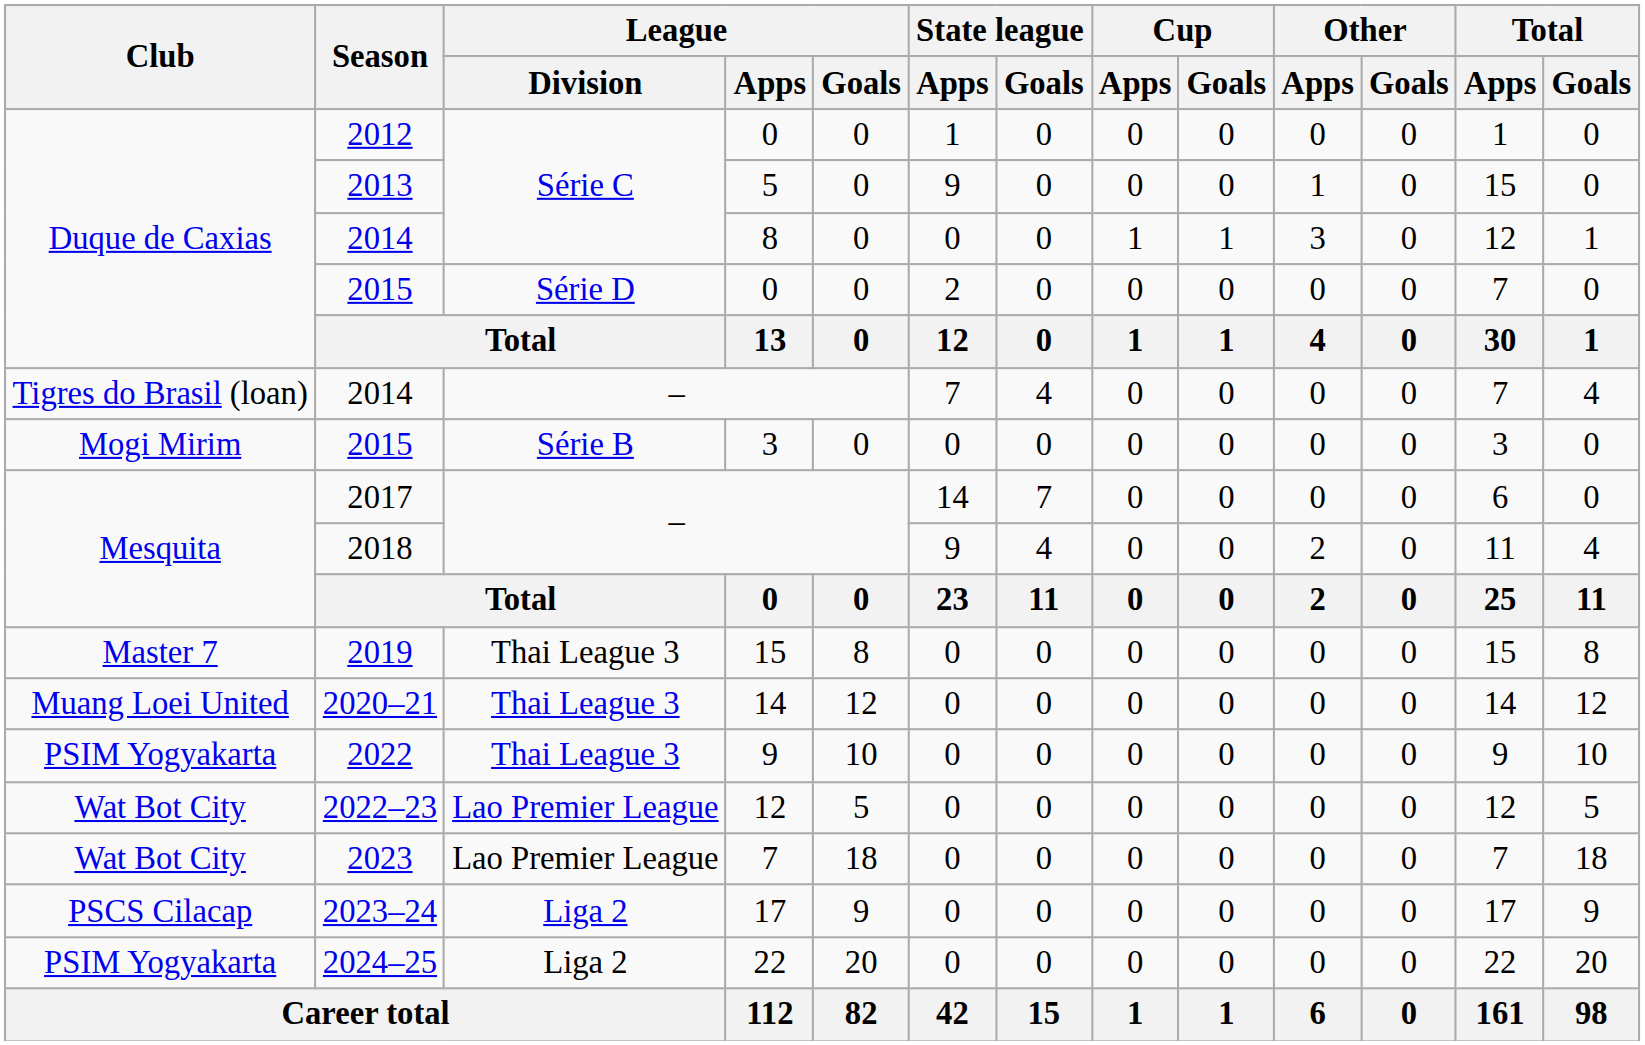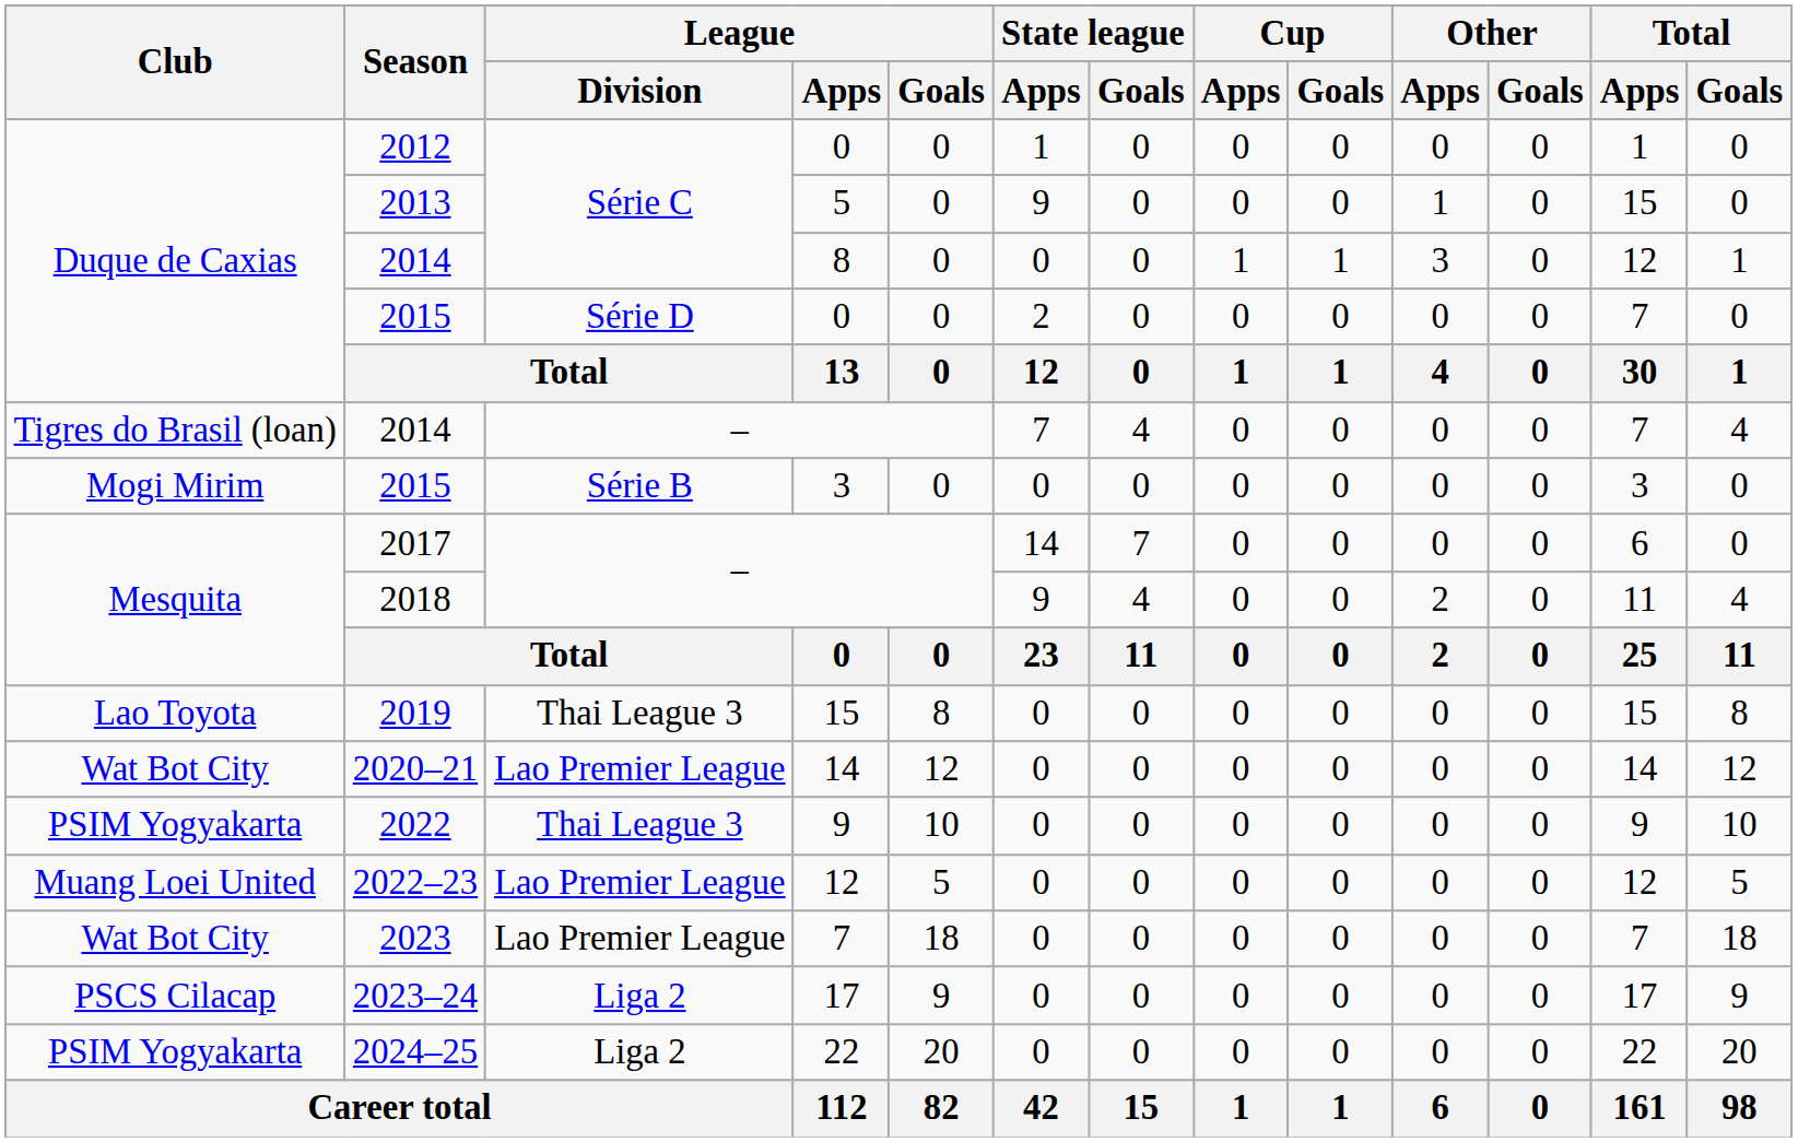 <table class="wikitable" style="text-align: center">
 <tr>
 <th rowspan="2">Club</th>
 <th rowspan="2">Season</th>
 <th colspan="3">League</th>
 <th colspan="2">State league</th>
 <th colspan="2">Cup</th>
 <th colspan="2">Other</th>
 <th colspan="2">Total</th>
 </tr>
 <tr>
 <th>Division</th>
 <th>Apps</th>
 <th>Goals</th>
 <th>Apps</th>
 <th>Goals</th>
 <th>Apps</th>
 <th>Goals</th>
 <th>Apps</th>
 <th>Goals</th>
 <th>Apps</th>
 <th>Goals</th>
 </tr>
 <tr>
 <td rowspan="5"><a href='#'>Duque de Caxias</a></td>
 <td><a href='#'>2012</a></td>
 <td rowspan="3"><a href='#'>Série C</a></td>
 <td>0</td>
 <td>0</td>
 <td>1</td>
 <td>0</td>
 <td>0</td>
 <td>0</td>
 <td>0</td>
 <td>0</td>
 <td>1</td>
 <td>0</td>
 </tr>
 <tr>
 <td><a href='#'>2013</a></td>
 <td>5</td>
 <td>0</td>
 <td>9</td>
 <td>0</td>
 <td>0</td>
 <td>0</td>
 <td>1</td>
 <td>0</td>
 <td>15</td>
 <td>0</td>
 </tr>
 <tr>
 <td><a href='#'>2014</a></td>
 <td>8</td>
 <td>0</td>
 <td>0</td>
 <td>0</td>
 <td>1</td>
 <td>1</td>
 <td>3</td>
 <td>0</td>
 <td>12</td>
 <td>1</td>
 </tr>
 <tr>
 <td><a href='#'>2015</a></td>
 <td><a href='#'>Série D</a></td>
 <td>0</td>
 <td>0</td>
 <td>2</td>
 <td>0</td>
 <td>0</td>
 <td>0</td>
 <td>0</td>
 <td>0</td>
 <td>7</td>
 <td>0</td>
 </tr>
 <tr>
 <th colspan="2"><strong>Total</strong></th>
 <th>13</th>
 <th>0</th>
 <th>12</th>
 <th>0</th>
 <th>1</th>
 <th>1</th>
 <th>4</th>
 <th>0</th>
 <th>30</th>
 <th>1</th>
 </tr>
 <tr>
 <td><a href='#'>Tigres do Brasil</a> (loan)</td>
 <td>2014</td>
 <td colspan="3">–</td>
 <td>7</td>
 <td>4</td>
 <td>0</td>
 <td>0</td>
 <td>0</td>
 <td>0</td>
 <td>7</td>
 <td>4</td>
 </tr>
 <tr>
 <td><a href='#'>Mogi Mirim</a></td>
 <td><a href='#'>2015</a></td>
 <td><a href='#'>Série B</a></td>
 <td>3</td>
 <td>0</td>
 <td>0</td>
 <td>0</td>
 <td>0</td>
 <td>0</td>
 <td>0</td>
 <td>0</td>
 <td>3</td>
 <td>0</td>
 </tr>
 <tr>
 <td rowspan="3"><a href='#'>Mesquita</a></td>
 <td>2017</td>
 <td rowspan="2" colspan="3">–</td>
 <td>14</td>
 <td>7</td>
 <td>0</td>
 <td>0</td>
 <td>0</td>
 <td>0</td>
 <td>6</td>
 <td>0</td>
 </tr>
 <tr>
 <td>2018</td>
 <td>9</td>
 <td>4</td>
 <td>0</td>
 <td>0</td>
 <td>2</td>
 <td>0</td>
 <td>11</td>
 <td>4</td>
 </tr>
 <tr>
 <th colspan="2"><strong>Total</strong></th>
 <th>0</th>
 <th>0</th>
 <th>23</th>
 <th>11</th>
 <th>0</th>
 <th>0</th>
 <th>2</th>
 <th>0</th>
 <th>25</th>
 <th>11</th>
 </tr>
 <tr>
-<td><a href='#'>Master 7</a></td>
+<td><a href='#'>Lao Toyota</a></td>
 <td><a href='#'>2019</a></td>
 <td>Thai League 3</td>
 <td>15</td>
 <td>8</td>
 <td>0</td>
 <td>0</td>
 <td>0</td>
 <td>0</td>
 <td>0</td>
 <td>0</td>
 <td>15</td>
 <td>8</td>
 </tr>
 <tr>
-<td><a href='#'>Muang Loei United</a></td>
+<td><a href='#'>Wat Bot City</a></td>
 <td><a href='#'>2020–21</a></td>
-<td><a href='#'>Thai League 3</a></td>
+<td><a href='#'>Lao Premier League</a></td>
 <td>14</td>
 <td>12</td>
 <td>0</td>
 <td>0</td>
 <td>0</td>
 <td>0</td>
 <td>0</td>
 <td>0</td>
 <td>14</td>
 <td>12</td>
 </tr>
 <tr>
 <td><a href='#'>PSIM Yogyakarta</a></td>
 <td><a href='#'>2022</a></td>
 <td><a href='#'>Thai League 3</a></td>
 <td>9</td>
 <td>10</td>
 <td>0</td>
 <td>0</td>
 <td>0</td>
 <td>0</td>
 <td>0</td>
 <td>0</td>
 <td>9</td>
 <td>10</td>
 </tr>
 <tr>
-<td><a href='#'>Wat Bot City</a></td>
+<td><a href='#'>Muang Loei United</a></td>
 <td><a href='#'>2022–23</a></td>
 <td><a href='#'>Lao Premier League</a></td>
 <td>12</td>
 <td>5</td>
 <td>0</td>
 <td>0</td>
 <td>0</td>
 <td>0</td>
 <td>0</td>
 <td>0</td>
 <td>12</td>
 <td>5</td>
 </tr>
 <tr>
 <td><a href='#'>Wat Bot City</a></td>
 <td><a href='#'>2023</a></td>
 <td>Lao Premier League</td>
 <td>7</td>
 <td>18</td>
 <td>0</td>
 <td>0</td>
 <td>0</td>
 <td>0</td>
 <td>0</td>
 <td>0</td>
 <td>7</td>
 <td>18</td>
 </tr>
 <tr>
 <td><a href='#'>PSCS Cilacap</a></td>
 <td><a href='#'>2023–24</a></td>
 <td><a href='#'>Liga 2</a></td>
 <td>17</td>
 <td>9</td>
 <td>0</td>
 <td>0</td>
 <td>0</td>
 <td>0</td>
 <td>0</td>
 <td>0</td>
 <td>17</td>
 <td>9</td>
 </tr>
 <tr>
 <td><a href='#'>PSIM Yogyakarta</a></td>
 <td><a href='#'>2024–25</a></td>
 <td>Liga 2</td>
 <td>22</td>
 <td>20</td>
 <td>0</td>
 <td>0</td>
 <td>0</td>
 <td>0</td>
 <td>0</td>
 <td>0</td>
 <td>22</td>
 <td>20</td>
 </tr>
 <tr>
 <th colspan="3"><strong>Career total</strong></th>
 <th>112</th>
 <th>82</th>
 <th>42</th>
 <th>15</th>
 <th>1</th>
 <th>1</th>
 <th>6</th>
 <th>0</th>
 <th>161</th>
 <th>98</th>
 </tr>
 </table>
